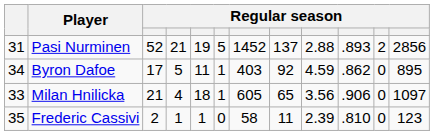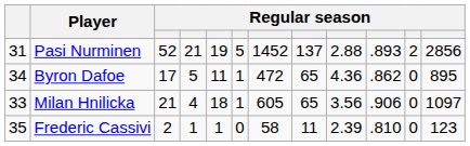 <table class="wikitable plainrowheaders" style="text-align:center;">
 <tr>
 <th scope="col" rowspan="2"></th>
 <th scope="col" rowspan="2">Player</th>
 <th scope=colgroup colspan=10>Regular season</th>
 </tr>
 <tr>
 <th scope="col"></th>
 <th scope="col"></th>
 <th scope="col"></th>
 <th scope="col"></th>
 <th scope="col"></th>
 <th scope="col"></th>
 <th scope="col"></th>
 <th scope="col"></th>
 <th scope="col"></th>
 <th scope="col"></th>
 </tr>
 <tr>
 <td scope="row">31</td>
 <td align="left"><a href='#'>Pasi Nurminen</a></td>
 <td>52</td>
 <td>21</td>
 <td>19</td>
 <td>5</td>
 <td>1452</td>
 <td>137</td>
 <td>2.88</td>
 <td>.893</td>
 <td>2</td>
 <td>2856</td>
 </tr>
 <tr>
 <td scope="row">34</td>
 <td align="left"><a href='#'>Byron Dafoe</a></td>
 <td>17</td>
 <td>5</td>
 <td>11</td>
 <td>1</td>
-<td>403</td>
-<td>92</td>
-<td>4.59</td>
+<td>472</td>
+<td>65</td>
+<td>4.36</td>
 <td>.862</td>
 <td>0</td>
 <td>895</td>
 </tr>
 <tr>
 <td scope="row">33</td>
 <td align="left"><a href='#'>Milan Hnilicka</a></td>
 <td>21</td>
 <td>4</td>
 <td>18</td>
 <td>1</td>
 <td>605</td>
 <td>65</td>
 <td>3.56</td>
 <td>.906</td>
 <td>0</td>
 <td>1097</td>
 </tr>
 <tr>
 <td scope="row">35</td>
 <td align="left"><a href='#'>Frederic Cassivi</a></td>
 <td>2</td>
 <td>1</td>
 <td>1</td>
 <td>0</td>
 <td>58</td>
 <td>11</td>
 <td>2.39</td>
 <td>.810</td>
 <td>0</td>
 <td>123</td>
 </tr>
 </table>
